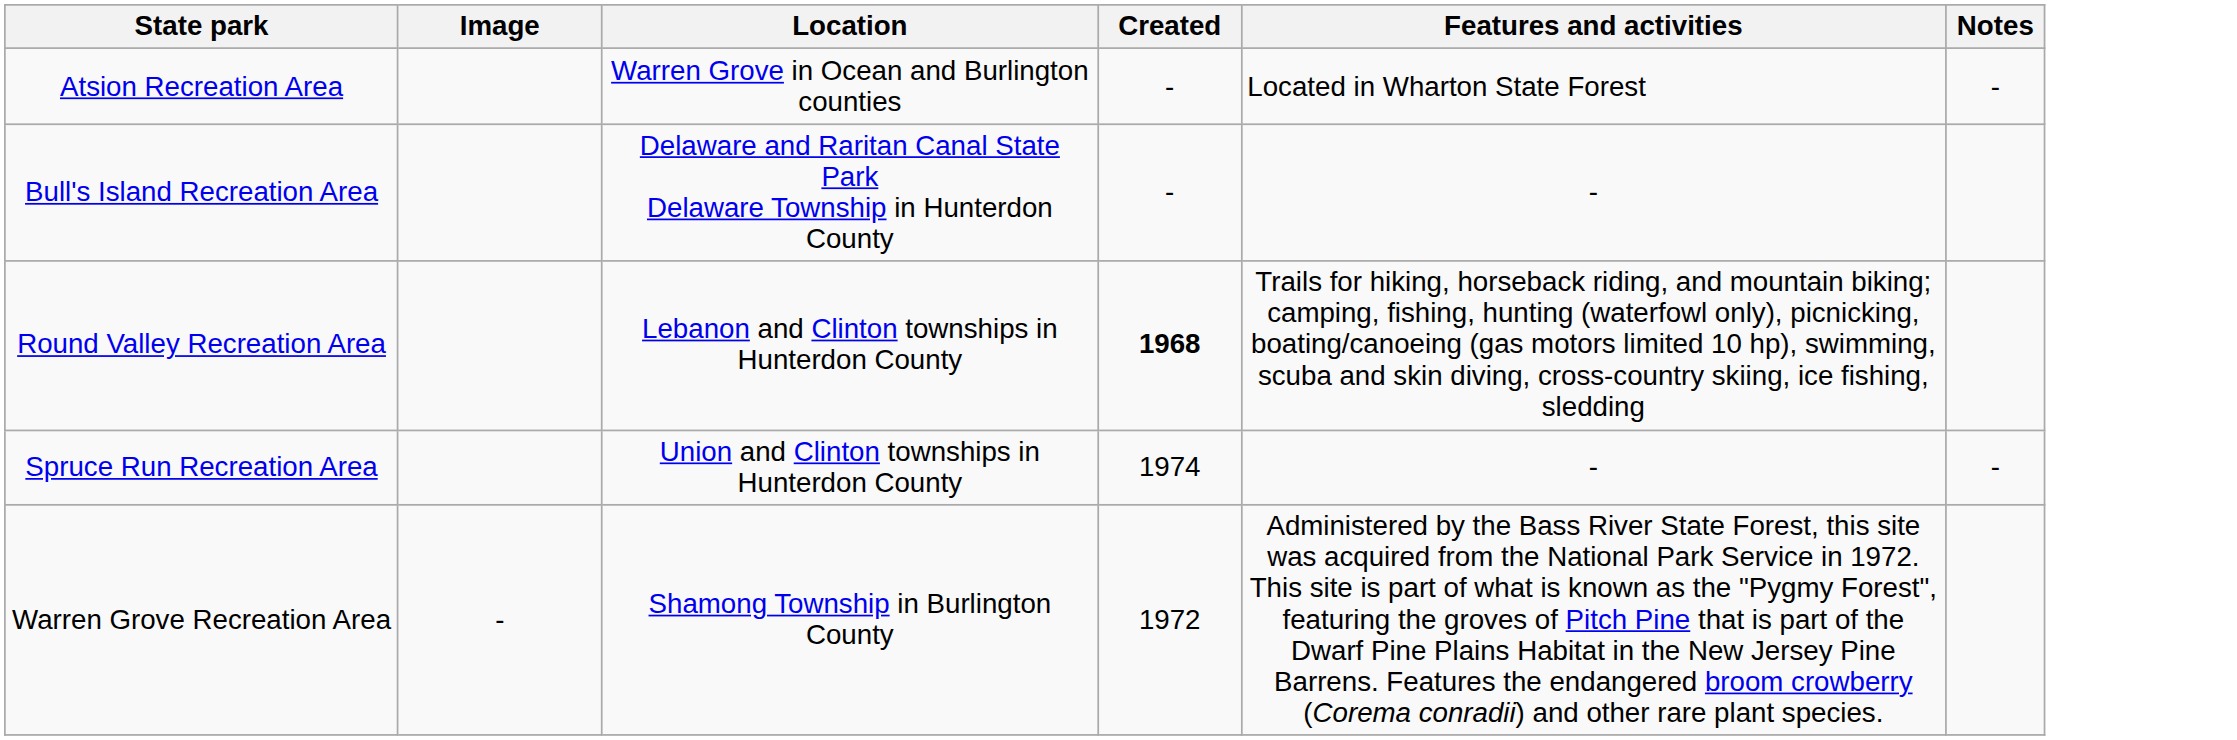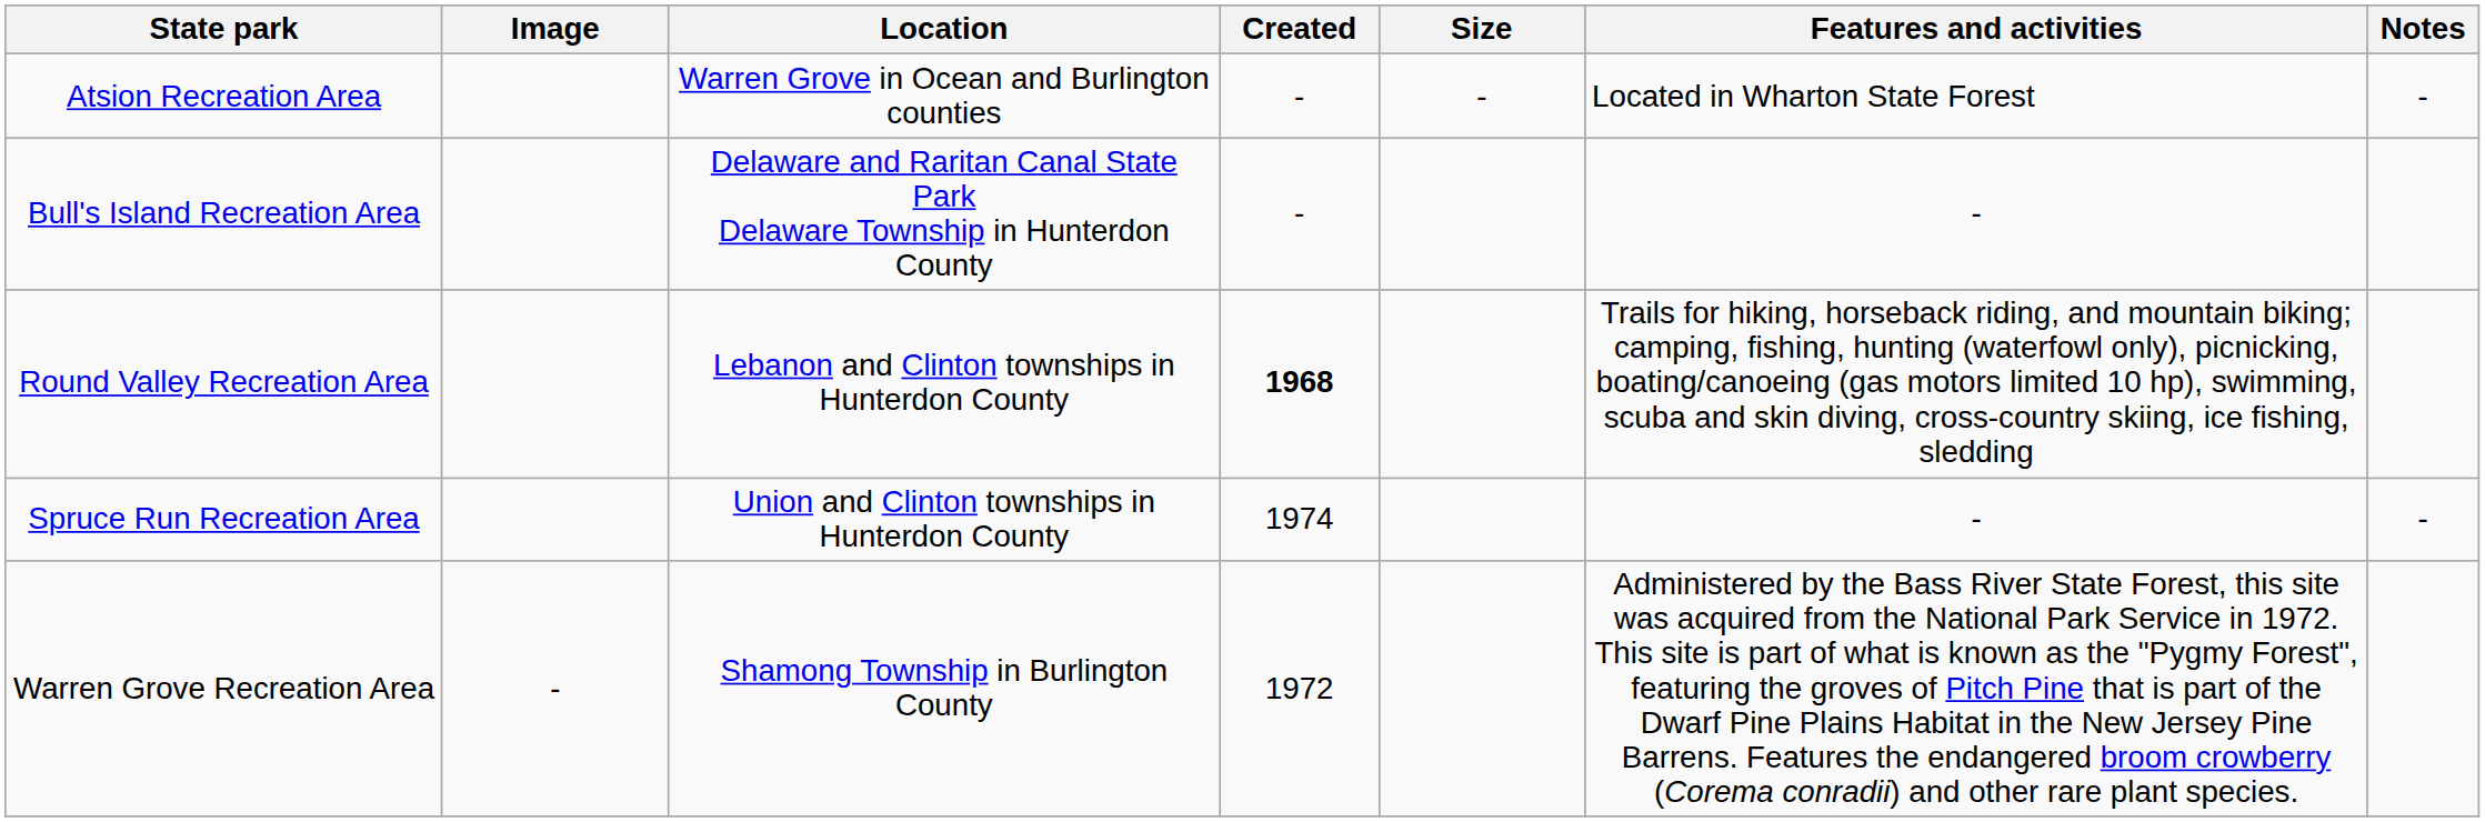 <table class="wikitable sortable" border="1" style="text-align:center">
 <tr>
 <th scope=col width=220>State park</th>
 <th scope=col width=110 class="unsortable">Image</th>
 <th scope=col width=280>Location</th>
 <th scope=col width=75>Created</th>
+<th scope=col width=100>Size</th>
 <th scope=col width=400 class="unsortable">Features and activities</th>
 <th scope=col width=50 class="unsortable">Notes</th>
 </tr>
 <tr>
 <td><a href='#'>Atsion Recreation Area</a></td>
 <td></td>
 <td><a href='#'>Warren Grove</a> in Ocean and Burlington counties<br></td>
+<td>-</td>
 <td>-</td>
 <td style="text-align:left;">Located in Wharton State Forest</td>
 <td>-</td>
 </tr>
 <tr>
 <td><a href='#'>Bull's Island Recreation Area</a></td>
 <td></td>
 <td><a href='#'>Delaware and Raritan Canal State Park</a><br><a href='#'>Delaware Township</a> in Hunterdon County<br></td>
 <td>-</td>
+<td></td>
 <td>-</td>
 <td></td>
 </tr>
 <tr>
 <td><a href='#'>Round Valley Recreation Area</a></td>
 <td></td>
 <td><a href='#'>Lebanon</a> and <a href='#'>Clinton</a> townships in Hunterdon County<br></td>
 <td><strong>1968</strong></td>
+<td></td>
 <td>Trails for hiking, horseback riding, and mountain biking; camping, fishing, hunting (waterfowl only), picnicking, boating/canoeing (gas motors limited 10 hp), swimming, scuba and skin diving, cross-country skiing, ice fishing, sledding</td>
 <td></td>
 </tr>
 <tr>
 <td><a href='#'>Spruce Run Recreation Area</a></td>
 <td></td>
 <td><a href='#'>Union</a> and <a href='#'>Clinton</a> townships in Hunterdon County<br></td>
 <td>1974</td>
+<td></td>
 <td>-</td>
 <td>-</td>
 </tr>
 <tr>
 <td>Warren Grove Recreation Area</td>
 <td>-</td>
 <td><a href='#'>Shamong Township</a> in Burlington County<br></td>
 <td>1972</td>
+<td></td>
 <td>Administered by the Bass River State Forest, this site was acquired from the National Park Service in 1972. This site is part of what is known as the "Pygmy Forest", featuring the groves of <a href='#'>Pitch Pine</a> that is part of the Dwarf Pine Plains Habitat in the New Jersey Pine Barrens. Features the endangered <a href='#'>broom crowberry</a> (<em>Corema conradii</em>) and other rare plant species.</td>
 <td></td>
 </tr>
 </table>
